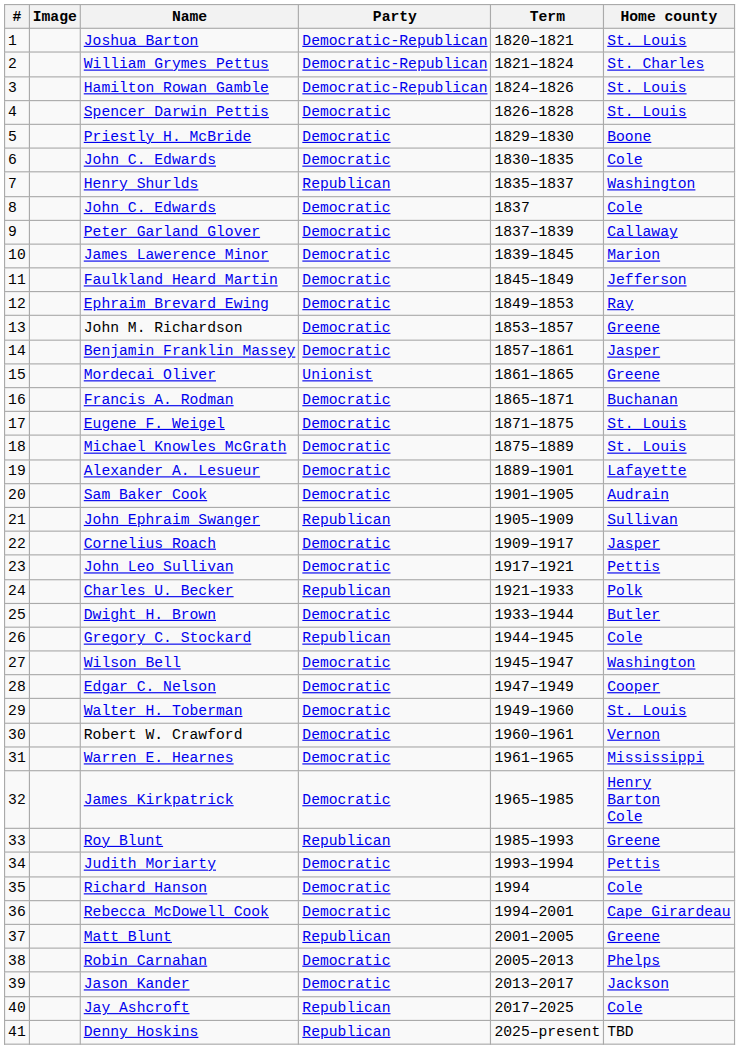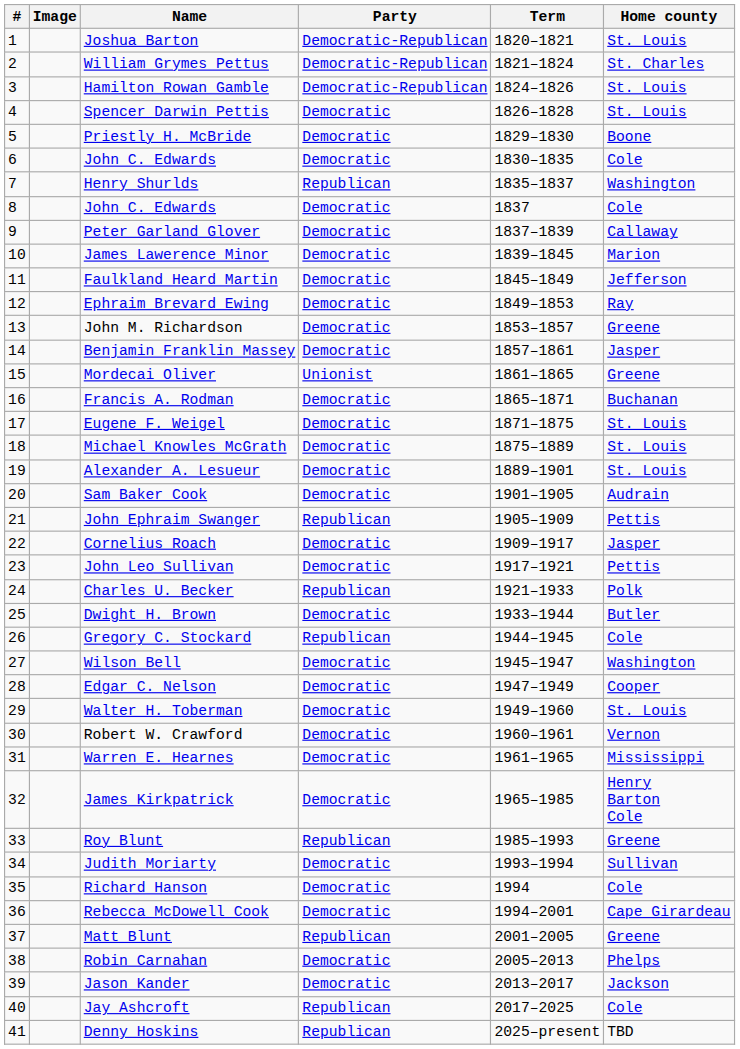 <table class="wikitable sortable">
 <tr>
 <th>#</th>
 <th>Image</th>
 <th>Name</th>
 <th>Party</th>
 <th>Term</th>
 <th>Home county</th>
 </tr>
 <tr>
 <td>1</td>
 <td></td>
 <td><a href='#'>Joshua Barton</a></td>
 <td><a href='#'>Democratic-Republican</a></td>
 <td>1820–1821</td>
 <td><a href='#'>St. Louis</a></td>
 </tr>
 <tr>
 <td>2</td>
 <td></td>
 <td><a href='#'>William Grymes Pettus</a></td>
 <td><a href='#'>Democratic-Republican</a></td>
 <td>1821–1824</td>
 <td><a href='#'>St. Charles</a></td>
 </tr>
 <tr>
 <td>3</td>
 <td></td>
 <td><a href='#'>Hamilton Rowan Gamble</a></td>
 <td><a href='#'>Democratic-Republican</a></td>
 <td>1824–1826</td>
 <td><a href='#'>St. Louis</a></td>
 </tr>
 <tr>
 <td>4</td>
 <td></td>
 <td><a href='#'>Spencer Darwin Pettis</a></td>
 <td><a href='#'>Democratic</a></td>
 <td>1826–1828</td>
 <td><a href='#'>St. Louis</a></td>
 </tr>
 <tr>
 <td>5</td>
 <td></td>
 <td><a href='#'>Priestly H. McBride</a></td>
 <td><a href='#'>Democratic</a></td>
 <td>1829–1830</td>
 <td><a href='#'>Boone</a></td>
 </tr>
 <tr>
 <td>6</td>
 <td></td>
 <td><a href='#'>John C. Edwards</a></td>
 <td><a href='#'>Democratic</a></td>
 <td>1830–1835</td>
 <td><a href='#'>Cole</a></td>
 </tr>
 <tr>
 <td>7</td>
 <td></td>
 <td><a href='#'>Henry Shurlds</a></td>
 <td><a href='#'>Republican</a></td>
 <td>1835–1837</td>
 <td><a href='#'>Washington</a></td>
 </tr>
 <tr>
 <td>8</td>
 <td></td>
 <td><a href='#'>John C. Edwards</a></td>
 <td><a href='#'>Democratic</a></td>
 <td>1837</td>
 <td><a href='#'>Cole</a> </td>
 </tr>
 <tr>
 <td>9</td>
 <td></td>
 <td><a href='#'>Peter Garland Glover</a></td>
 <td><a href='#'>Democratic</a></td>
 <td>1837–1839</td>
 <td><a href='#'>Callaway</a></td>
 </tr>
 <tr>
 <td>10</td>
 <td></td>
 <td><a href='#'>James Lawerence Minor</a></td>
 <td><a href='#'>Democratic</a></td>
 <td>1839–1845</td>
 <td><a href='#'>Marion</a></td>
 </tr>
 <tr>
 <td>11</td>
 <td></td>
 <td><a href='#'>Faulkland Heard Martin</a></td>
 <td><a href='#'>Democratic</a></td>
 <td>1845–1849</td>
 <td><a href='#'>Jefferson</a></td>
 </tr>
 <tr>
 <td>12</td>
 <td></td>
 <td><a href='#'>Ephraim Brevard Ewing</a></td>
 <td><a href='#'>Democratic</a></td>
 <td>1849–1853</td>
 <td><a href='#'>Ray</a></td>
 </tr>
 <tr>
 <td>13</td>
 <td></td>
 <td>John M. Richardson</td>
 <td><a href='#'>Democratic</a></td>
 <td>1853–1857</td>
 <td><a href='#'>Greene</a></td>
 </tr>
 <tr>
 <td>14</td>
 <td></td>
 <td><a href='#'>Benjamin Franklin Massey</a></td>
 <td><a href='#'>Democratic</a></td>
 <td>1857–1861</td>
 <td><a href='#'>Jasper</a></td>
 </tr>
 <tr>
 <td>15</td>
 <td></td>
 <td><a href='#'>Mordecai Oliver</a></td>
 <td><a href='#'>Unionist</a></td>
 <td>1861–1865</td>
 <td><a href='#'>Greene</a></td>
 </tr>
 <tr>
 <td>16</td>
 <td></td>
 <td><a href='#'>Francis A. Rodman</a></td>
 <td><a href='#'>Democratic</a></td>
 <td>1865–1871</td>
 <td><a href='#'>Buchanan</a></td>
 </tr>
 <tr>
 <td>17</td>
 <td></td>
 <td><a href='#'>Eugene F. Weigel</a></td>
 <td><a href='#'>Democratic</a></td>
 <td>1871–1875</td>
 <td><a href='#'>St. Louis</a></td>
 </tr>
 <tr>
 <td>18</td>
 <td></td>
 <td><a href='#'>Michael Knowles McGrath</a></td>
 <td><a href='#'>Democratic</a></td>
 <td>1875–1889</td>
 <td><a href='#'>St. Louis</a></td>
 </tr>
 <tr>
 <td>19</td>
 <td></td>
 <td><a href='#'>Alexander A. Lesueur</a></td>
 <td><a href='#'>Democratic</a></td>
 <td>1889–1901</td>
-<td><a href='#'>Lafayette</a></td>
+<td><a href='#'>St. Louis</a></td>
 </tr>
 <tr>
 <td>20</td>
 <td></td>
 <td><a href='#'>Sam Baker Cook</a></td>
 <td><a href='#'>Democratic</a></td>
 <td>1901–1905</td>
 <td><a href='#'>Audrain</a></td>
 </tr>
 <tr>
 <td>21</td>
 <td></td>
 <td><a href='#'>John Ephraim Swanger</a></td>
 <td><a href='#'>Republican</a></td>
 <td>1905–1909</td>
-<td><a href='#'>Sullivan</a></td>
+<td><a href='#'>Pettis</a></td>
 </tr>
 <tr>
 <td>22</td>
 <td></td>
 <td><a href='#'>Cornelius Roach</a></td>
 <td><a href='#'>Democratic</a></td>
 <td>1909–1917</td>
 <td><a href='#'>Jasper</a></td>
 </tr>
 <tr>
 <td>23</td>
 <td></td>
 <td><a href='#'>John Leo Sullivan</a></td>
 <td><a href='#'>Democratic</a></td>
 <td>1917–1921</td>
 <td><a href='#'>Pettis</a></td>
 </tr>
 <tr>
 <td>24</td>
 <td></td>
 <td><a href='#'>Charles U. Becker</a></td>
 <td><a href='#'>Republican</a></td>
 <td>1921–1933</td>
 <td><a href='#'>Polk</a></td>
 </tr>
 <tr>
 <td>25</td>
 <td></td>
 <td><a href='#'>Dwight H. Brown</a></td>
 <td><a href='#'>Democratic</a></td>
 <td>1933–1944</td>
 <td><a href='#'>Butler</a></td>
 </tr>
 <tr>
 <td>26</td>
 <td></td>
 <td><a href='#'>Gregory C. Stockard</a></td>
 <td><a href='#'>Republican</a></td>
 <td>1944–1945</td>
 <td><a href='#'>Cole</a> </td>
 </tr>
 <tr>
 <td>27</td>
 <td></td>
 <td><a href='#'>Wilson Bell</a></td>
 <td><a href='#'>Democratic</a></td>
 <td>1945–1947</td>
 <td><a href='#'>Washington</a></td>
 </tr>
 <tr>
 <td>28</td>
 <td></td>
 <td><a href='#'>Edgar C. Nelson</a></td>
 <td><a href='#'>Democratic</a></td>
 <td>1947–1949</td>
 <td><a href='#'>Cooper</a></td>
 </tr>
 <tr>
 <td>29</td>
 <td></td>
 <td><a href='#'>Walter H. Toberman</a></td>
 <td><a href='#'>Democratic</a></td>
 <td>1949–1960</td>
 <td><a href='#'>St. Louis</a></td>
 </tr>
 <tr>
 <td>30</td>
 <td></td>
 <td>Robert W. Crawford</td>
 <td><a href='#'>Democratic</a></td>
 <td>1960–1961</td>
 <td><a href='#'>Vernon</a></td>
 </tr>
 <tr>
 <td>31</td>
 <td></td>
 <td><a href='#'>Warren E. Hearnes</a></td>
 <td><a href='#'>Democratic</a></td>
 <td>1961–1965</td>
 <td><a href='#'>Mississippi</a></td>
 </tr>
 <tr>
 <td>32</td>
 <td></td>
 <td><a href='#'>James Kirkpatrick</a></td>
 <td><a href='#'>Democratic</a></td>
 <td>1965–1985</td>
 <td><a href='#'>Henry</a><br><a href='#'>Barton</a><br><a href='#'>Cole</a> </td>
 </tr>
 <tr>
 <td>33</td>
 <td></td>
 <td><a href='#'>Roy Blunt</a></td>
 <td><a href='#'>Republican</a></td>
 <td>1985–1993</td>
 <td><a href='#'>Greene</a></td>
 </tr>
 <tr>
 <td>34</td>
 <td></td>
 <td><a href='#'>Judith Moriarty</a></td>
 <td><a href='#'>Democratic</a></td>
 <td>1993–1994</td>
-<td><a href='#'>Pettis</a></td>
+<td><a href='#'>Sullivan</a></td>
 </tr>
 <tr>
 <td>35</td>
 <td></td>
 <td><a href='#'>Richard Hanson</a></td>
 <td><a href='#'>Democratic</a></td>
 <td>1994</td>
 <td><a href='#'>Cole</a> </td>
 </tr>
 <tr>
 <td>36</td>
 <td></td>
 <td><a href='#'>Rebecca McDowell Cook</a></td>
 <td><a href='#'>Democratic</a></td>
 <td>1994–2001</td>
 <td><a href='#'>Cape Girardeau</a></td>
 </tr>
 <tr>
 <td>37</td>
 <td></td>
 <td><a href='#'>Matt Blunt</a></td>
 <td><a href='#'>Republican</a></td>
 <td>2001–2005</td>
 <td><a href='#'>Greene</a></td>
 </tr>
 <tr>
 <td>38</td>
 <td></td>
 <td><a href='#'>Robin Carnahan</a></td>
 <td><a href='#'>Democratic</a></td>
 <td>2005–2013</td>
 <td><a href='#'>Phelps</a></td>
 </tr>
 <tr>
 <td>39</td>
 <td></td>
 <td><a href='#'>Jason Kander</a></td>
 <td><a href='#'>Democratic</a></td>
 <td>2013–2017</td>
 <td><a href='#'>Jackson</a></td>
 </tr>
 <tr>
 <td>40</td>
 <td></td>
 <td><a href='#'>Jay Ashcroft</a></td>
 <td><a href='#'>Republican</a></td>
 <td>2017–2025</td>
 <td><a href='#'>Cole</a></td>
 </tr>
 <tr>
 <td>41</td>
 <td></td>
 <td><a href='#'>Denny Hoskins</a></td>
 <td><a href='#'>Republican</a></td>
 <td>2025–present</td>
 <td>TBD</td>
 </tr>
 </table>
